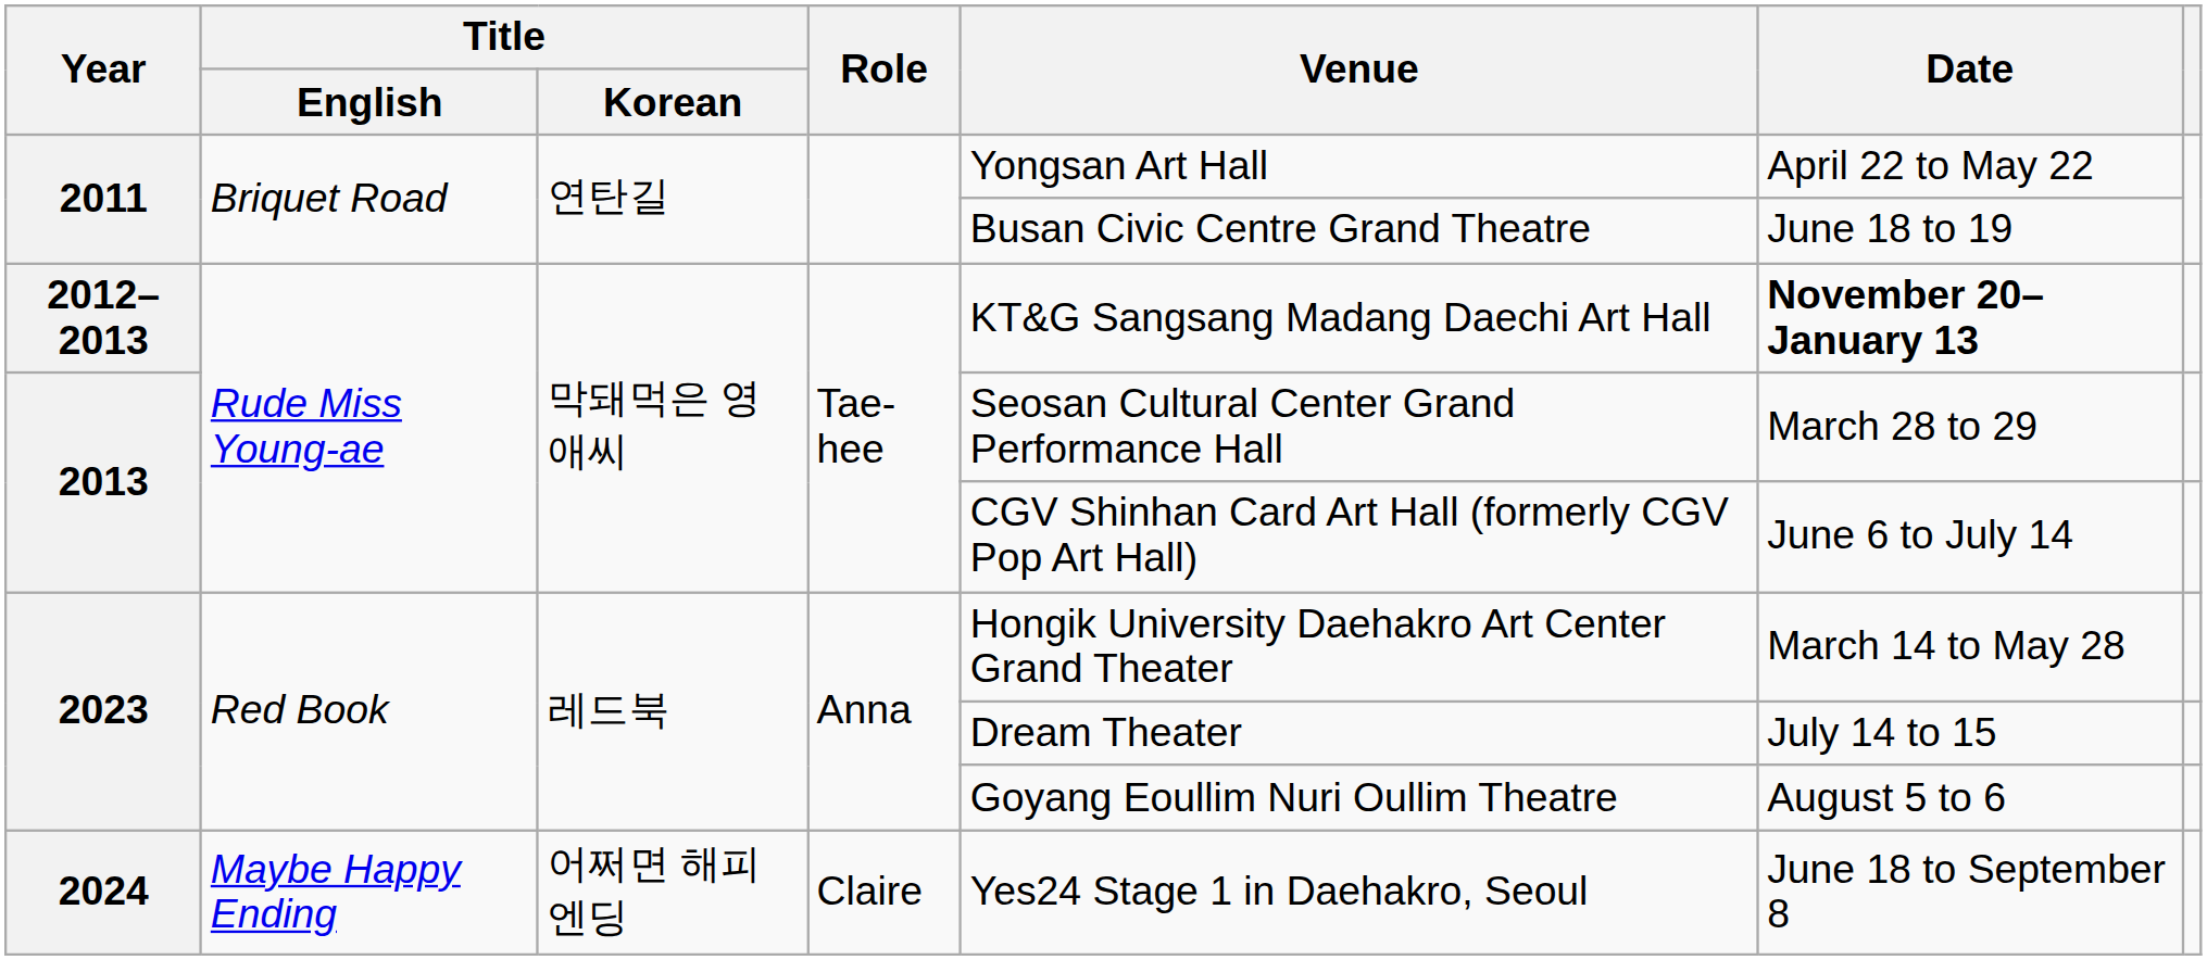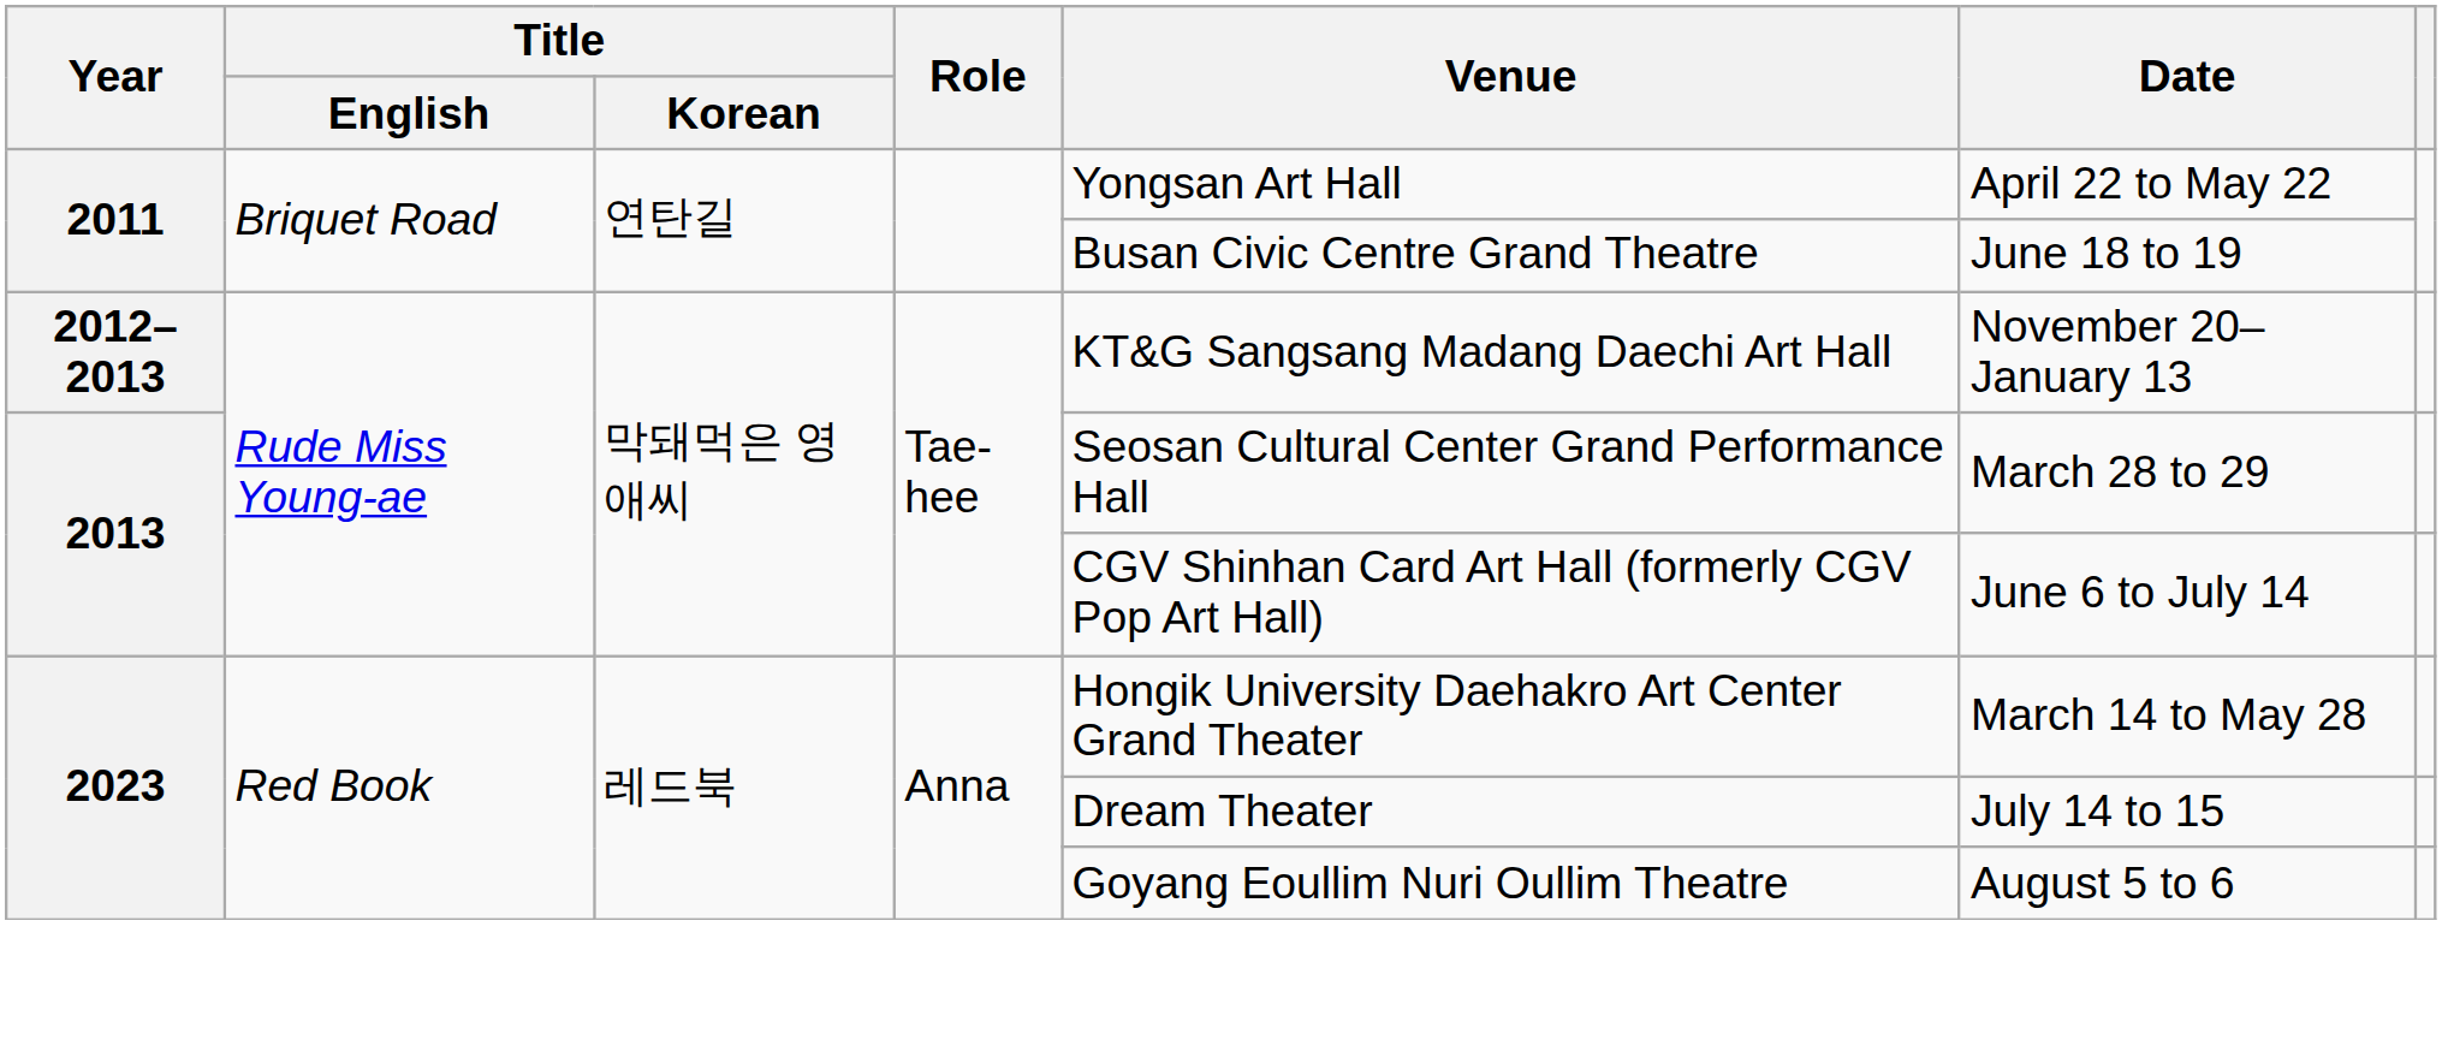 <table class="wikitable sortable plainrowheaders">
 <tr>
 <th rowspan="2">Year</th>
 <th colspan="2">Title</th>
 <th rowspan="2">Role</th>
 <th rowspan="2">Venue</th>
 <th rowspan="2">Date</th>
 <th rowspan="2" class="unsortable"></th>
 </tr>
 <tr>
 <th scope="col">English</th>
 <th scope="col">Korean</th>
 </tr>
 <tr>
 <th scope="row" rowspan="2">2011</th>
 <td rowspan="2"><em>Briquet Road</em></td>
 <td rowspan="2">연탄길</td>
 <td rowspan="2"></td>
 <td>Yongsan Art Hall</td>
 <td>April 22 to May 22</td>
 <td rowspan="2"></td>
 </tr>
 <tr>
 <td>Busan Civic Centre Grand Theatre</td>
 <td>June 18 to 19</td>
 </tr>
 <tr>
 <th scope="row">2012–2013</th>
 <td rowspan="3"><em><a href='#'>Rude Miss Young-ae</a></em></td>
 <td rowspan="3">막돼먹은 영애씨</td>
 <td rowspan="3">Tae-hee</td>
 <td>KT&G Sangsang Madang Daechi Art Hall</td>
-<td><strong>November 20–January 13</strong></td>
+<td>November 20–January 13</td>
 <td></td>
 </tr>
 <tr>
 <th scope="row" rowspan="2">2013</th>
 <td>Seosan Cultural Center Grand Performance Hall</td>
 <td>March 28 to 29</td>
 <td></td>
 </tr>
 <tr>
 <td>CGV Shinhan Card Art Hall (formerly CGV Pop Art Hall)</td>
 <td>June 6 to July 14</td>
 <td></td>
 </tr>
 <tr>
 <th rowspan="3" scope="row">2023</th>
 <td rowspan="3"><em>Red Book</em></td>
 <td rowspan="3">레드북</td>
 <td rowspan="3">Anna</td>
 <td>Hongik University Daehakro Art Center Grand Theater</td>
 <td>March 14 to May 28</td>
 <td></td>
 </tr>
 <tr>
 <td>Dream Theater</td>
 <td>July 14 to 15</td>
 <td></td>
 </tr>
 <tr>
 <td>Goyang Eoullim Nuri Oullim Theatre</td>
 <td>August 5 to 6</td>
 <td></td>
 </tr>
-<tr>
-<th scope="row">2024</th>
-<td><em><a href='#'>Maybe Happy Ending</a></em></td>
-<td>어쩌면 해피엔딩</td>
-<td>Claire</td>
-<td>Yes24 Stage 1 in Daehakro, Seoul</td>
-<td>June 18 to September 8</td>
-<td></td>
-</tr>
 </table>
